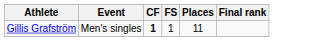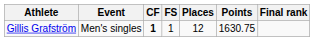 <table class="wikitable" border="1" style="font-size:90%">
 <tr>
 <th>Athlete</th>
 <th>Event</th>
 <th>CF</th>
 <th>FS</th>
 <th>Places</th>
+<th>Points</th>
 <th>Final rank</th>
 </tr>
 <tr align=center>
 <td align=left><a href='#'>Gillis Grafström</a></td>
 <td>Men's singles</td>
 <td><strong>1</strong></td>
 <td>1</td>
-<td>11</td>
+<td>12</td>
+<td>1630.75</td>
 <td></td>
 </tr>
 </table>
